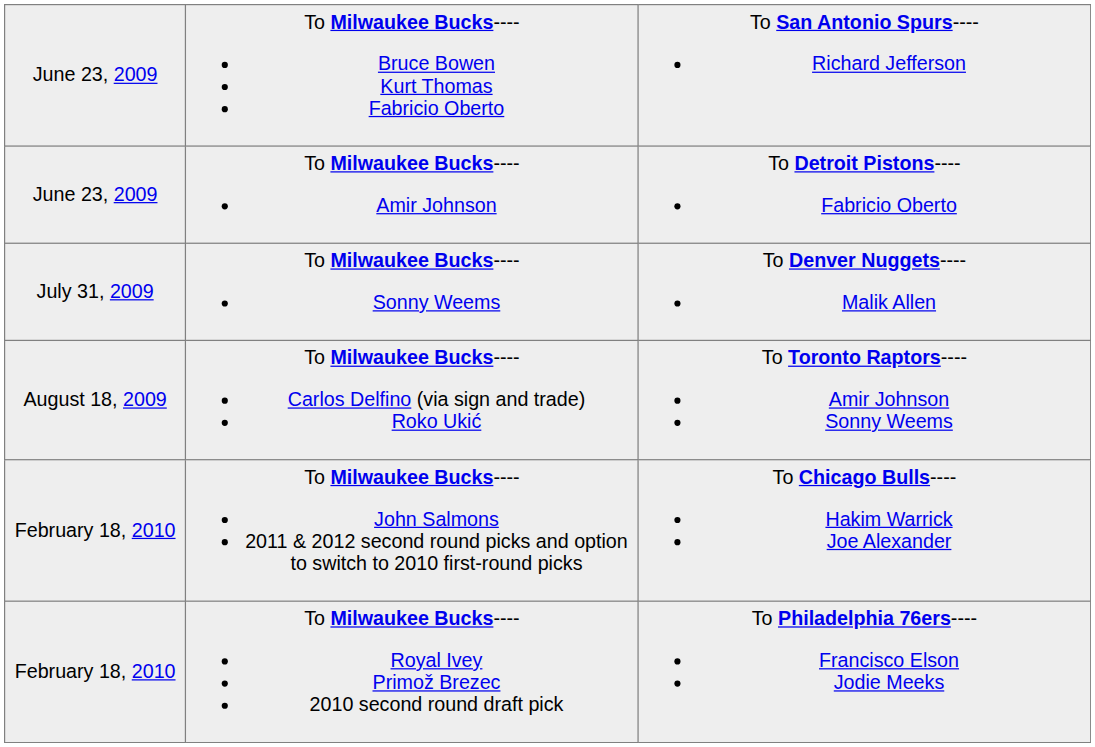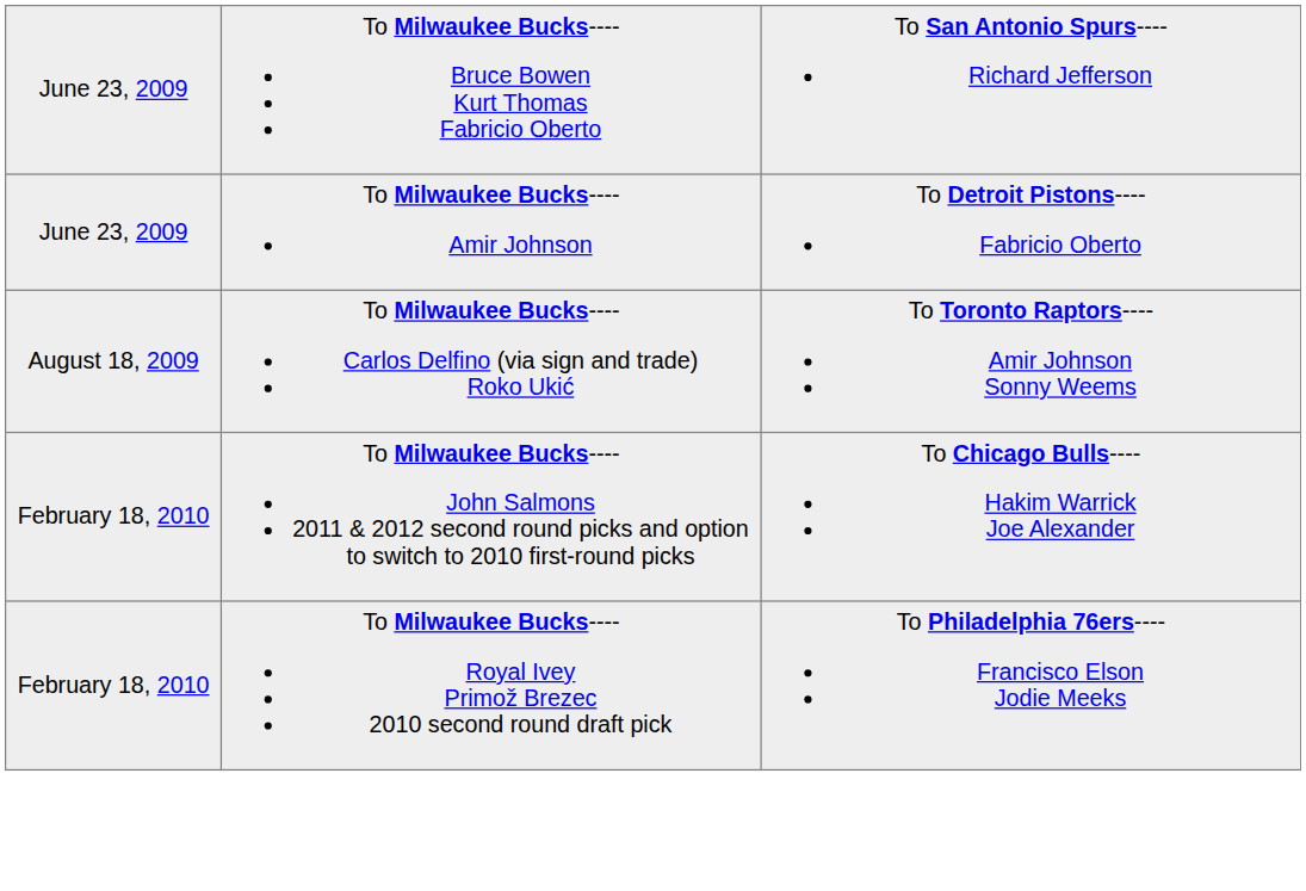 <table border="1" style="border-collapse:collapse; text-align:center; width:100%;"  cellpadding="5">
 <tr style="background:#eee;">
 <td style="width:12%">June 23, <a href='#'>2009</a></td>
 <td style="width:30%; vertical-align:top;">To <strong><a href='#'>Milwaukee Bucks</a></strong>----<br><ul><li><a href='#'>Bruce Bowen</a></li><li><a href='#'>Kurt Thomas</a></li><li><a href='#'>Fabricio Oberto</a></li></ul></td>
 <td style="width:30%; vertical-align:top;">To <strong><a href='#'>San Antonio Spurs</a></strong>----<br><ul><li><a href='#'>Richard Jefferson</a></li></ul></td>
 </tr>
 <tr style="background:#eee;">
 <td style="width:12%">June 23, <a href='#'>2009</a></td>
 <td style="width:30%; vertical-align:top;">To <strong><a href='#'>Milwaukee Bucks</a></strong>----<br><ul><li><a href='#'>Amir Johnson</a></li></ul></td>
 <td style="width:30%; vertical-align:top;">To <strong><a href='#'>Detroit Pistons</a></strong>----<br><ul><li><a href='#'>Fabricio Oberto</a></li></ul></td>
-</tr>
-<tr style="background:#eee;">
-<td style="width:12%">July 31, <a href='#'>2009</a></td>
-<td style="width:30%; vertical-align:top;">To <strong><a href='#'>Milwaukee Bucks</a></strong>----<br><ul><li><a href='#'>Sonny Weems</a></li></ul></td>
-<td style="width:30%; vertical-align:top;">To <strong><a href='#'>Denver Nuggets</a></strong>----<br><ul><li><a href='#'>Malik Allen</a></li></ul></td>
 </tr>
 <tr style="background:#eee;">
 <td style="width:12%">August 18, <a href='#'>2009</a></td>
 <td style="width:30%; vertical-align:top;">To <strong><a href='#'>Milwaukee Bucks</a></strong>----<br><ul><li><a href='#'>Carlos Delfino</a> (via sign  and trade)</li><li><a href='#'>Roko Ukić</a></li></ul></td>
 <td style="width:30%; vertical-align:top;">To <strong><a href='#'>Toronto Raptors</a></strong>----<br><ul><li><a href='#'>Amir Johnson</a></li><li><a href='#'>Sonny Weems</a></li></ul></td>
 </tr>
 <tr style="background:#eee;">
 <td style="width:12%">February 18, <a href='#'>2010</a></td>
 <td style="width:30%; vertical-align:top;">To <strong><a href='#'>Milwaukee Bucks</a></strong>----<br><ul><li><a href='#'>John Salmons</a></li><li>2011 & 2012 second round picks and option to switch to 2010 first-round picks</li></ul></td>
 <td style="width:30%; vertical-align:top;">To <strong><a href='#'>Chicago Bulls</a></strong>----<br><ul><li><a href='#'>Hakim Warrick</a></li><li><a href='#'>Joe Alexander</a></li></ul></td>
 </tr>
 <tr style="background:#eee;">
 <td style="width:12%">February 18, <a href='#'>2010</a></td>
 <td style="width:30%; vertical-align:top;">To <strong><a href='#'>Milwaukee Bucks</a></strong>----<br><ul><li><a href='#'>Royal Ivey</a></li><li><a href='#'>Primož Brezec</a></li><li>2010 second round draft pick</li></ul></td>
 <td style="width:30%; vertical-align:top;">To <strong><a href='#'>Philadelphia 76ers</a></strong>----<br><ul><li><a href='#'>Francisco Elson</a></li><li><a href='#'>Jodie Meeks</a></li></ul></td>
 </tr>
 </table>
